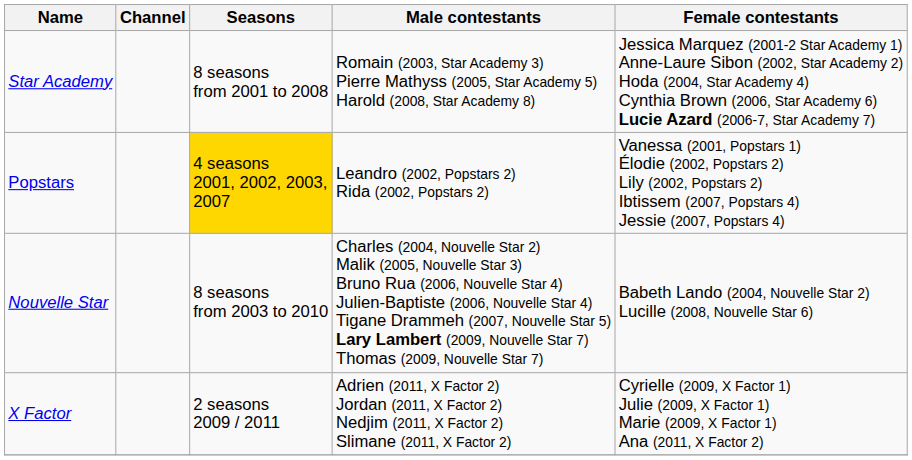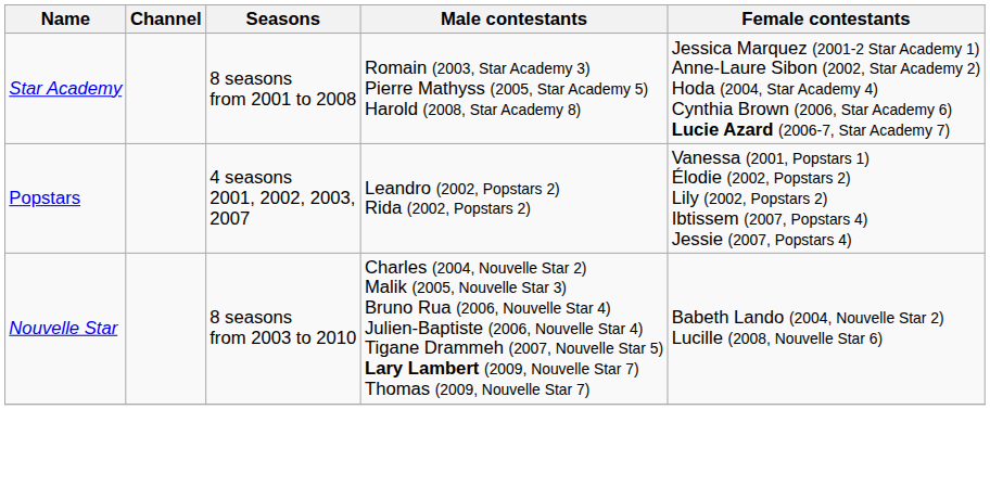 <table class="wikitable">
 <tr>
 <th>Name</th>
 <th><strong>Channel</strong></th>
 <th><strong>Seasons</strong></th>
 <th>Male contestants</th>
 <th>Female contestants</th>
 </tr>
 <tr>
 <td><em><a href='#'>Star Academy</a></em></td>
 <td></td>
 <td>8 seasons <br>from 2001 to 2008</td>
 <td>Romain <small>(2003, Star Academy 3)</small> <br>Pierre Mathyss <small>(2005, Star Academy 5)</small> <br> Harold <small>(2008, Star Academy 8)</small></td>
 <td>Jessica Marquez <small>(2001-2 Star Academy 1)</small> <br> Anne-Laure Sibon <small>(2002, Star Academy 2)</small> <br> Hoda <small>(2004, Star Academy 4)</small> <br> Cynthia Brown <small>(2006, Star Academy 6)</small> <br> <strong>Lucie Azard</strong> <small>(2006-7, Star Academy 7)</small></td>
 </tr>
 <tr>
 <td><a href='#'>Popstars</a></td>
 <td></td>
-<td style="background: gold;">4 seasons<br> 2001, 2002, 2003, <br>2007</td>
+<td>4 seasons<br> 2001, 2002, 2003, <br>2007</td>
 <td>Leandro <small>(2002, Popstars 2)</small> <br> Rida <small>(2002, Popstars 2)</small></td>
 <td>Vanessa <small>(2001, Popstars 1)</small> <br> Élodie <small>(2002, Popstars 2)</small> <br> Lily <small>(2002, Popstars 2)</small> <br> Ibtissem <small>(2007, Popstars 4)</small> <br> Jessie <small>(2007, Popstars 4)</small></td>
 </tr>
 <tr>
 <td><em><a href='#'>Nouvelle Star</a></em></td>
 <td></td>
 <td>8 seasons <br> from 2003 to 2010</td>
 <td>Charles <small>(2004, Nouvelle Star 2)</small> <br> Malik <small>(2005, Nouvelle Star 3)</small> <br> Bruno Rua <small>(2006, Nouvelle Star 4)</small> <br> Julien-Baptiste <small>(2006, Nouvelle Star 4)</small> <br> Tigane Drammeh <small>(2007, Nouvelle Star 5)</small> <br> <strong>Lary Lambert</strong> <small>(2009, Nouvelle Star 7)</small> <br> Thomas <small>(2009, Nouvelle Star 7)</small></td>
 <td>Babeth Lando <small>(2004, Nouvelle Star 2)</small> <br> Lucille <small>(2008, Nouvelle Star 6)</small></td>
 </tr>
 <tr>
-<td><em><a href='#'>X Factor</a></em></td>
-<td></td>
-<td>2 seasons <br> 2009 / 2011</td>
-<td>Adrien <small>(2011, X Factor 2)</small> <br> Jordan <small>(2011, X Factor 2)</small> <br> Nedjim <small>(2011, X Factor 2)</small> <br> Slimane <small>(2011, X Factor 2)</small></td>
-<td>Cyrielle <small>(2009, X Factor 1)</small> <br> Julie <small>(2009, X Factor 1)</small> <br> Marie <small>(2009, X Factor 1)</small> <br> Ana <small>(2011, X Factor 2)</small></td>
-</tr>
-<tr>
 </tr>
 </table>
